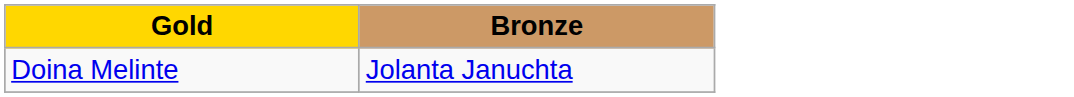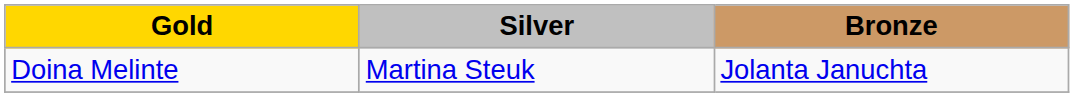 <table class="wikitable" style="text-align:left">
 <tr align="center">
 <td width=200 bgcolor=gold><strong>Gold</strong></td>
+<td width=200 bgcolor=silver><strong>Silver</strong></td>
 <td width=200 bgcolor=CC9966><strong>Bronze</strong></td>
 </tr>
 <tr>
 <td><a href='#'>Doina Melinte</a><br><em></em></td>
+<td><a href='#'>Martina Steuk</a><br><em></em></td>
 <td><a href='#'>Jolanta Januchta</a><br><em></em></td>
 </tr>
 </table>
